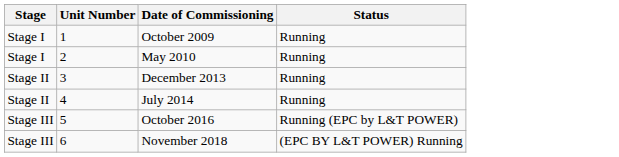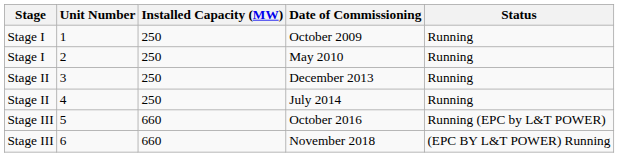 <table class="sortable wikitable">
 <tr>
 <th>Stage</th>
 <th>Unit Number</th>
+<th>Installed Capacity (<a href='#'>MW</a>)</th>
 <th>Date of Commissioning</th>
 <th>Status</th>
 </tr>
 <tr>
 <td>Stage I</td>
 <td>1</td>
+<td>250</td>
 <td>October 2009</td>
 <td>Running</td>
 </tr>
 <tr>
 <td>Stage I</td>
 <td>2</td>
+<td>250</td>
 <td>May 2010</td>
 <td>Running</td>
 </tr>
 <tr>
 <td>Stage II</td>
 <td>3</td>
+<td>250</td>
 <td>December 2013</td>
 <td>Running</td>
 </tr>
 <tr>
 <td>Stage II</td>
 <td>4</td>
+<td>250</td>
 <td>July 2014</td>
 <td>Running </td>
 </tr>
 <tr>
 <td>Stage III</td>
 <td>5</td>
+<td>660</td>
 <td>October 2016</td>
 <td>Running (EPC by L&T POWER) </td>
 </tr>
 <tr>
 <td>Stage III</td>
 <td>6</td>
+<td>660</td>
 <td>November 2018</td>
 <td>(EPC BY L&T POWER) Running</td>
 </tr>
 </table>
